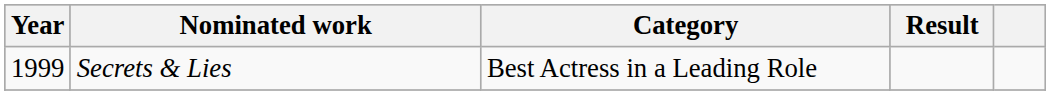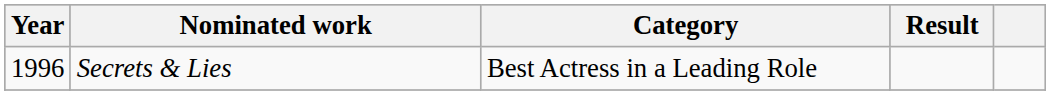 <table class="wikitable" style="width:100%;">
 <tr>
 <th width=5%>Year</th>
 <th style="width:40%;">Nominated work</th>
 <th style="width:40%;">Category</th>
 <th style="width:10%;">Result</th>
 <th width=5%></th>
 </tr>
 <tr>
-<td style="text-align:center;">1999</td>
+<td style="text-align:center;">1996</td>
 <td style="text-align:left;"><em>Secrets & Lies</em></td>
 <td>Best Actress in a Leading Role</td>
 <td></td>
 <td style="text-align:center;"></td>
 </tr>
 </table>
